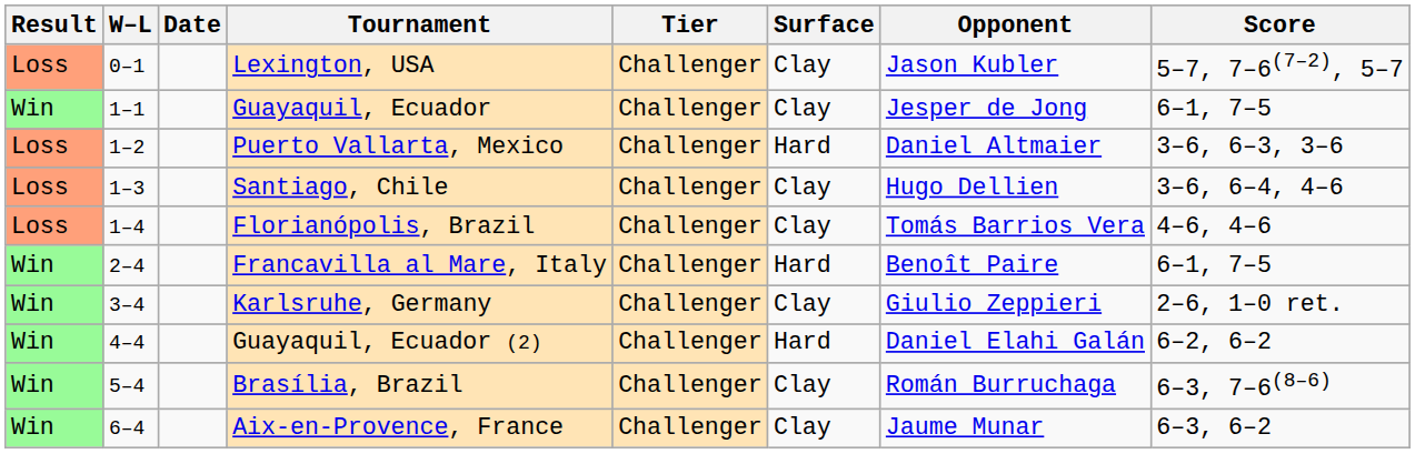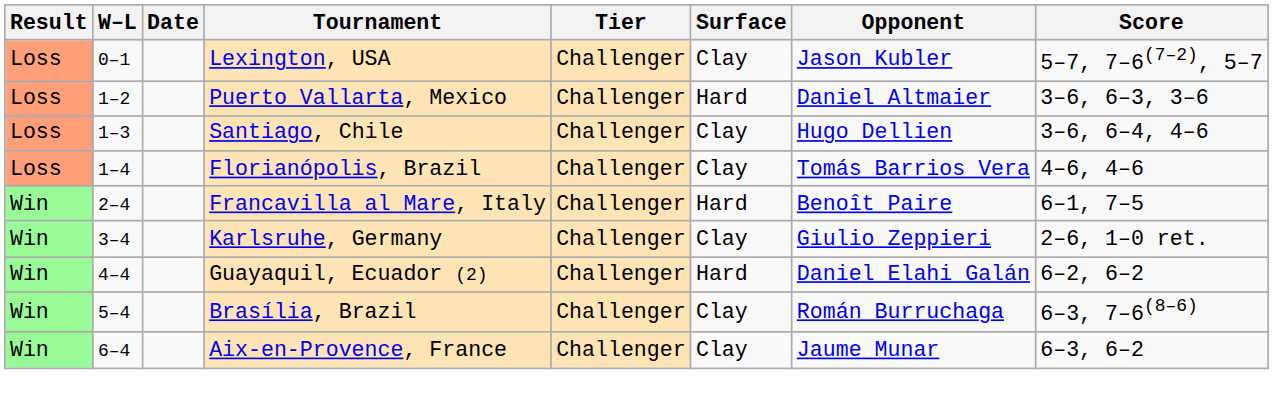 <table class="sortable wikitable">
 <tr>
 <th>Result</th>
 <th class="unsortable">W–L</th>
 <th>Date</th>
 <th>Tournament</th>
 <th>Tier</th>
 <th>Surface</th>
 <th>Opponent</th>
 <th class="unsortable">Score</th>
 </tr>
 <tr>
 <td bgcolor=FFA07A>Loss</td>
 <td><small>0–1</small></td>
 <td><a href='#'></a></td>
 <td style="background:moccasin;"><a href='#'>Lexington</a>, USA</td>
 <td style="background:moccasin;">Challenger</td>
 <td>Clay</td>
 <td> <a href='#'>Jason Kubler</a></td>
 <td>5–7, 7–6<sup>(7–2)</sup>, 5–7</td>
-</tr>
-<tr>
-<td bgcolor=98FB98>Win</td>
-<td><small>1–1</small></td>
-<td><a href='#'></a></td>
-<td style="background:moccasin;"><a href='#'>Guayaquil</a>, Ecuador</td>
-<td style="background:moccasin;">Challenger</td>
-<td>Clay</td>
-<td> <a href='#'>Jesper de Jong</a></td>
-<td>6–1, 7–5</td>
 </tr>
 <tr>
 <td bgcolor=FFA07A>Loss</td>
 <td><small>1–2</small></td>
 <td><a href='#'></a></td>
 <td style="background:moccasin;"><a href='#'>Puerto Vallarta</a>, Mexico</td>
 <td style="background:moccasin;">Challenger</td>
 <td>Hard</td>
 <td> <a href='#'>Daniel Altmaier</a></td>
 <td>3–6, 6–3, 3–6</td>
 </tr>
 <tr>
 <td bgcolor=FFA07A>Loss</td>
 <td><small>1–3</small></td>
 <td><a href='#'></a></td>
 <td style="background:moccasin;"><a href='#'>Santiago</a>, Chile</td>
 <td style="background:moccasin;">Challenger</td>
 <td>Clay</td>
 <td> <a href='#'>Hugo Dellien</a></td>
 <td>3–6, 6–4, 4–6</td>
 </tr>
 <tr>
 <td bgcolor=FFA07A>Loss</td>
 <td><small>1–4</small></td>
 <td><a href='#'></a></td>
 <td style="background:moccasin"><a href='#'>Florianópolis</a>, Brazil</td>
 <td style="background:moccasin;">Challenger</td>
 <td>Clay</td>
 <td> <a href='#'>Tomás Barrios Vera</a></td>
 <td>4–6, 4–6</td>
 </tr>
 <tr>
 <td bgcolor=98FB98>Win</td>
 <td><small>2–4</small></td>
 <td><a href='#'></a></td>
 <td style="background:moccasin;"><a href='#'>Francavilla al Mare</a>, Italy</td>
 <td style="background:moccasin;">Challenger</td>
 <td>Hard</td>
 <td> <a href='#'>Benoît Paire</a></td>
 <td>6–1, 7–5</td>
 </tr>
 <tr>
 <td bgcolor=98FB98>Win</td>
 <td><small>3–4</small></td>
 <td><a href='#'></a></td>
 <td style="background:moccasin;"><a href='#'>Karlsruhe</a>, Germany</td>
 <td style="background:moccasin;">Challenger</td>
 <td>Clay</td>
 <td> <a href='#'>Giulio Zeppieri</a></td>
 <td>2–6, 1–0 ret.</td>
 </tr>
 <tr>
 <td bgcolor=98FB98>Win</td>
 <td><small>4–4</small></td>
 <td><a href='#'></a></td>
 <td style="background:moccasin;">Guayaquil, Ecuador <small>(2)</small></td>
 <td style="background:moccasin;">Challenger</td>
 <td>Hard</td>
 <td> <a href='#'>Daniel Elahi Galán</a></td>
 <td>6–2, 6–2</td>
 </tr>
 <tr>
 <td bgcolor=98FB98>Win</td>
 <td><small>5–4</small></td>
 <td><a href='#'></a></td>
 <td style="background:moccasin;"><a href='#'>Brasília</a>, Brazil</td>
 <td style="background:moccasin;">Challenger</td>
 <td>Clay</td>
 <td> <a href='#'>Román Burruchaga</a></td>
 <td>6–3, 7–6<sup>(8–6)</sup></td>
 </tr>
 <tr>
 <td bgcolor=98FB98>Win</td>
 <td><small>6–4</small></td>
 <td><a href='#'></a></td>
 <td style="background:moccasin;"><a href='#'>Aix-en-Provence</a>, France</td>
 <td style="background:moccasin;">Challenger</td>
 <td>Clay</td>
 <td> <a href='#'>Jaume Munar</a></td>
 <td>6–3, 6–2</td>
 </tr>
 </table>
